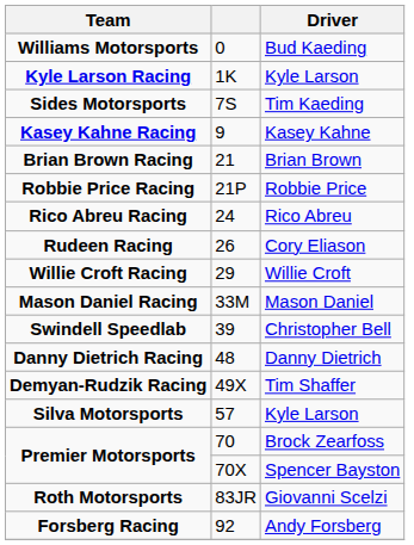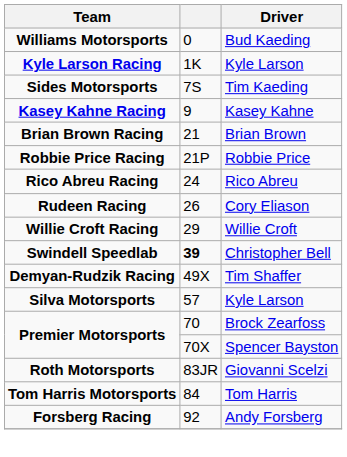 <table class="wikitable" style="font-size: 95%;">
 <tr>
 <th>Team</th>
 <th></th>
 <th>Driver</th>
 </tr>
 <tr>
 <td style="text-align:center;"><strong>Williams Motorsports</strong></td>
 <td>0</td>
 <td><a href='#'>Bud Kaeding</a></td>
 </tr>
 <tr>
 <td style="text-align:center;"><strong><a href='#'>Kyle Larson Racing</a></strong></td>
 <td>1K</td>
 <td><a href='#'>Kyle Larson</a></td>
 </tr>
 <tr>
 <td style="text-align:center;"><strong>Sides Motorsports</strong></td>
 <td>7S</td>
 <td><a href='#'>Tim Kaeding</a></td>
 </tr>
 <tr>
 <td style="text-align:center;"><strong><a href='#'>Kasey Kahne Racing</a></strong></td>
 <td>9</td>
 <td><a href='#'>Kasey Kahne</a></td>
 </tr>
 <tr>
 <td style="text-align:center;"><strong>Brian Brown Racing</strong></td>
 <td>21</td>
 <td><a href='#'>Brian Brown</a></td>
 </tr>
 <tr>
 <td style="text-align:center;"><strong>Robbie Price Racing</strong></td>
 <td>21P</td>
 <td><a href='#'>Robbie Price</a></td>
 </tr>
 <tr>
 <td style="text-align:center;"><strong>Rico Abreu Racing</strong></td>
 <td>24</td>
 <td><a href='#'>Rico Abreu</a></td>
 </tr>
 <tr>
 <td style="text-align:center;"><strong>Rudeen Racing</strong></td>
 <td>26</td>
 <td><a href='#'>Cory Eliason</a></td>
 </tr>
 <tr>
 <td style="text-align:center;"><strong>Willie Croft Racing</strong></td>
 <td>29</td>
 <td><a href='#'>Willie Croft</a></td>
 </tr>
 <tr>
-<td style="text-align:center;"><strong>Mason Daniel Racing</strong></td>
-<td>33M</td>
-<td><a href='#'>Mason Daniel</a></td>
-</tr>
-<tr>
 <td style="text-align:center;"><strong>Swindell Speedlab</strong></td>
-<td>39</td>
+<td><strong>39</strong></td>
 <td><a href='#'>Christopher Bell</a></td>
-</tr>
-<tr>
-<td style="text-align:center;"><strong>Danny Dietrich Racing</strong></td>
-<td>48</td>
-<td><a href='#'>Danny Dietrich</a></td>
 </tr>
 <tr>
 <td style="text-align:center;"><strong>Demyan-Rudzik Racing</strong></td>
 <td>49X</td>
 <td><a href='#'>Tim Shaffer</a></td>
 </tr>
 <tr>
 <td style="text-align:center;"><strong>Silva Motorsports</strong></td>
 <td>57</td>
 <td><a href='#'>Kyle Larson</a></td>
 </tr>
 <tr>
 <td rowspan=2 style="text-align:center;"><strong>Premier Motorsports</strong></td>
 <td>70</td>
 <td><a href='#'>Brock Zearfoss</a></td>
 </tr>
 <tr>
 <td>70X</td>
 <td><a href='#'>Spencer Bayston</a></td>
 </tr>
 <tr>
 <td style="text-align:center;"><strong>Roth Motorsports</strong></td>
 <td>83JR</td>
 <td><a href='#'>Giovanni Scelzi</a></td>
 </tr>
 <tr>
+<td style="text-align:center;"><strong>Tom Harris Motorsports</strong></td>
+<td>84</td>
+<td><a href='#'>Tom Harris</a></td>
+</tr>
+<tr>
 <td style="text-align:center;"><strong>Forsberg Racing</strong></td>
 <td>92</td>
 <td><a href='#'>Andy Forsberg</a></td>
 </tr>
 <tr>
 </tr>
 </table>
